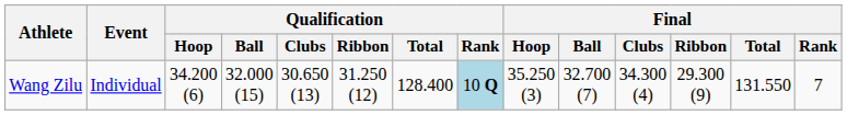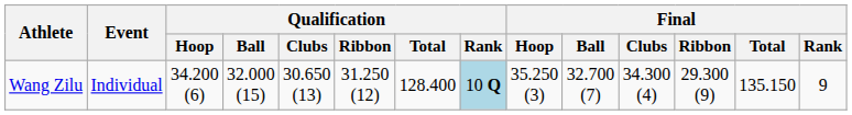 <table class=wikitable style="font-size:90%">
 <tr>
 <th rowspan=2>Athlete</th>
 <th rowspan=2>Event</th>
 <th colspan=6>Qualification</th>
 <th colspan=6>Final</th>
 </tr>
 <tr style="font-size:95%">
 <th>Hoop</th>
 <th>Ball</th>
 <th>Clubs</th>
 <th>Ribbon</th>
 <th>Total</th>
 <th>Rank</th>
 <th>Hoop</th>
 <th>Ball</th>
 <th>Clubs</th>
 <th>Ribbon</th>
 <th>Total</th>
 <th>Rank</th>
 </tr>
 <tr align=center>
 <td align=left><a href='#'>Wang Zilu</a></td>
 <td align=left><a href='#'>Individual</a></td>
 <td>34.200<br>(6)</td>
 <td>32.000<br>(15)</td>
 <td>30.650<br>(13)</td>
 <td>31.250<br>(12)</td>
 <td>128.400</td>
 <td style="background: lightblue;">10 <strong>Q</strong></td>
 <td>35.250<br>(3)</td>
 <td>32.700<br>(7)</td>
 <td>34.300<br>(4)</td>
 <td>29.300<br>(9)</td>
-<td>131.550</td>
-<td>7</td>
+<td>135.150</td>
+<td>9</td>
 </tr>
 </table>
